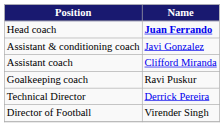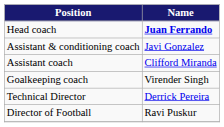 <table class="wikitable">
 <tr>
 <th colspan="1" style="background:Midnightblue; color:white; text-align:center;">Position</th>
 <th colspan="1" style="background:Midnightblue; color:white; text-align:center;">Name</th>
 </tr>
 <tr>
 <td>Head coach</td>
 <td><strong> <a href='#'>Juan Ferrando</a></strong></td>
 </tr>
 <tr>
 <td>Assistant & conditioning coach</td>
 <td> <a href='#'>Javi Gonzalez</a></td>
 </tr>
 <tr>
 <td>Assistant coach</td>
 <td> <a href='#'>Clifford Miranda</a></td>
 </tr>
 <tr>
 <td>Goalkeeping coach</td>
-<td> Ravi Puskur</td>
+<td> Virender Singh</td>
 </tr>
 <tr>
 <td>Technical Director</td>
 <td> <a href='#'>Derrick Pereira</a></td>
 </tr>
 <tr>
 <td>Director of Football</td>
-<td> Virender Singh</td>
+<td> Ravi Puskur</td>
 </tr>
 <tr>
 </tr>
 </table>
